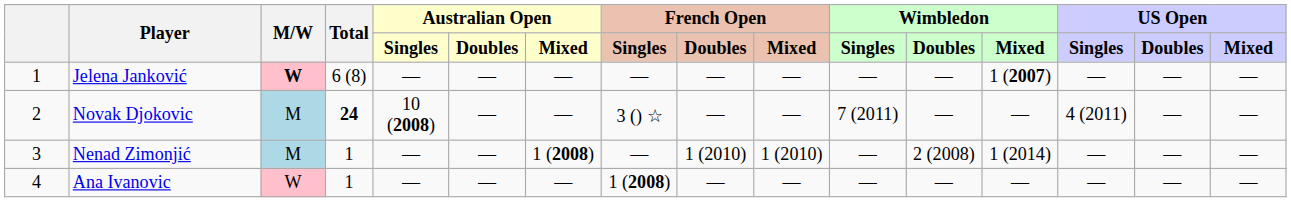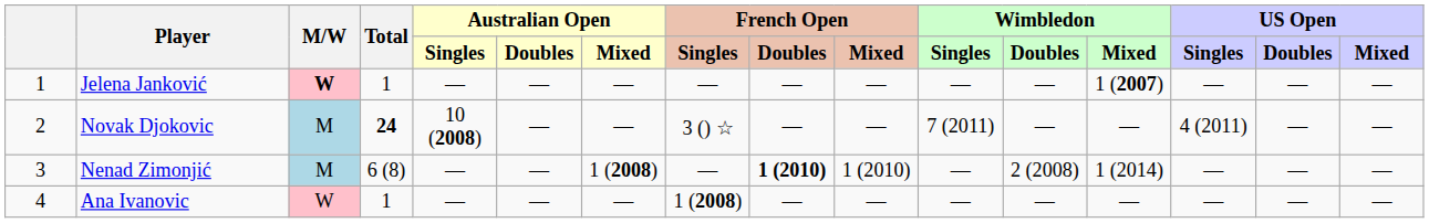 <table class="wikitable mw-datatable sortable" style="text-align:center;">
 <tr>
 <th data-sort-type="number" width="5%" rowspan="2"></th>
 <th width="15%" rowspan="2">Player</th>
 <th width="5%"  rowspan="2">M/W</th>
 <th rowspan="2">Total</th>
 <th colspan="3" style="background:#ffc;">Australian Open</th>
 <th colspan="3" style="background:#ebc2af;">French Open</th>
 <th colspan="3" style="background:#cfc;">Wimbledon</th>
 <th colspan="3" style="background:#ccf;">US Open</th>
 </tr>
 <tr>
 <th style="background:#ffc; width:60px;">Singles</th>
 <th style="background:#ffc; width:60px;">Doubles</th>
 <th style="background:#ffc; width:60px;">Mixed</th>
 <th style="background:#ebc2af; width:60px;">Singles</th>
 <th style="background:#ebc2af; width:60px;">Doubles</th>
 <th style="background:#ebc2af; width:60px;">Mixed</th>
 <th style="background:#cfc; width:60px;">Singles</th>
 <th style="background:#cfc; width:60px;">Doubles</th>
 <th style="background:#cfc; width:60px;">Mixed</th>
 <th style="background:#ccf; width:60px;">Singles</th>
 <th style="background:#ccf; width:60px;">Doubles</th>
 <th style="background:#ccf; width:60px;">Mixed</th>
 </tr>
 <tr>
 <td>1</td>
 <td style="text-align:left"><a href='#'>Jelena Janković</a></td>
 <td style="background:pink;"><strong>W</strong></td>
-<td>6 (8)</td>
+<td>1</td>
 <td>—</td>
 <td>—</td>
 <td>—</td>
 <td>—</td>
 <td>—</td>
 <td>—</td>
 <td>—</td>
 <td>—</td>
 <td>1 (<strong>2007</strong>)</td>
 <td>—</td>
 <td>—</td>
 <td>—</td>
 </tr>
 <tr>
 <td>2</td>
 <td style="text-align:left"><a href='#'>Novak Djokovic</a></td>
 <td style="background:lightblue;">M</td>
 <td><strong>24</strong></td>
 <td>10 (<strong>2008</strong>)</td>
 <td>—</td>
 <td>—</td>
 <td>3 () ☆</td>
 <td>—</td>
 <td>—</td>
 <td>7 (2011)</td>
 <td>—</td>
 <td>—</td>
 <td>4 (2011)</td>
 <td>—</td>
 <td>—</td>
 </tr>
 <tr>
 <td>3</td>
 <td style="text-align:left"><a href='#'>Nenad Zimonjić</a></td>
 <td style="background:lightblue;">M</td>
-<td>1</td>
+<td>6 (8)</td>
 <td>—</td>
 <td>—</td>
 <td>1 (<strong>2008</strong>)</td>
 <td>—</td>
-<td>1 (2010)</td>
+<td><strong>1 (2010)</strong></td>
 <td>1 (2010)</td>
 <td>—</td>
 <td>2 (2008)</td>
 <td>1 (2014)</td>
 <td>—</td>
 <td>—</td>
 <td>—</td>
 </tr>
 <tr>
 <td>4</td>
 <td style="text-align:left"><a href='#'>Ana Ivanovic</a></td>
 <td style="background:pink;">W</td>
 <td>1</td>
 <td>—</td>
 <td>—</td>
 <td>—</td>
 <td>1 (<strong>2008</strong>)</td>
 <td>—</td>
 <td>—</td>
 <td>—</td>
 <td>—</td>
 <td>—</td>
 <td>—</td>
 <td>—</td>
 <td>—</td>
 </tr>
 </table>
